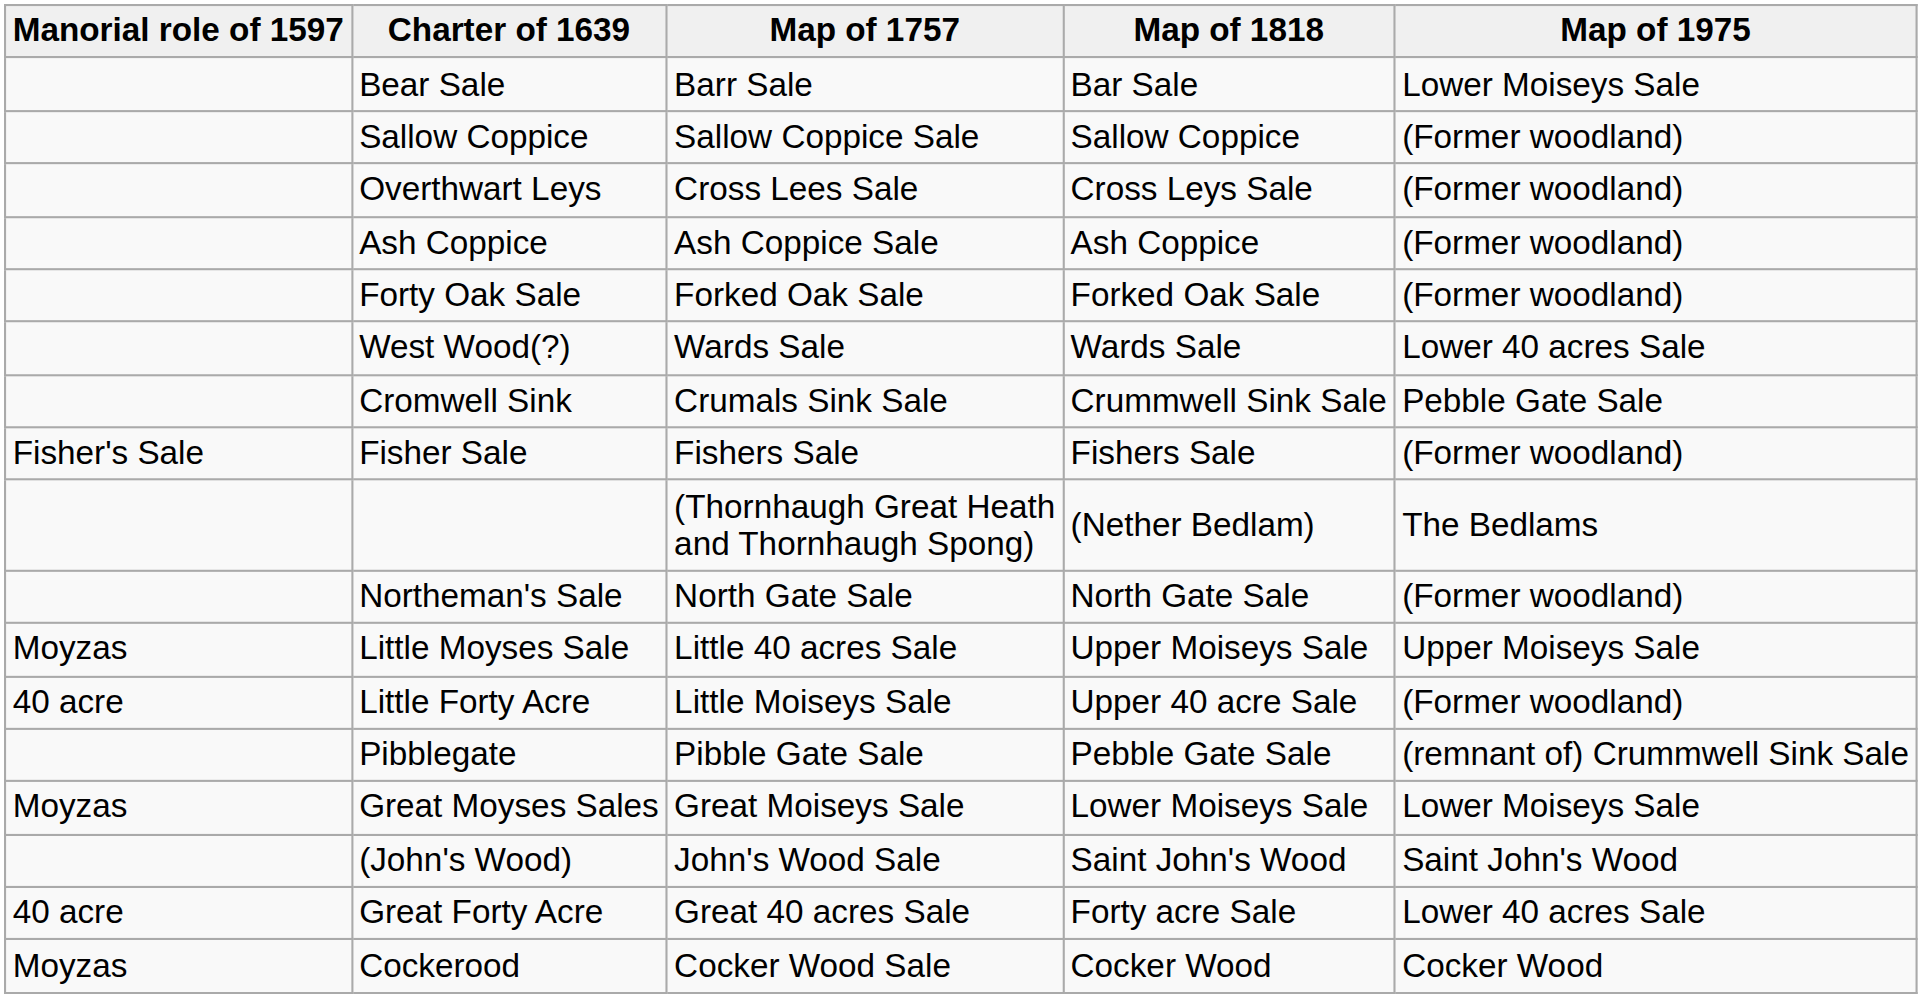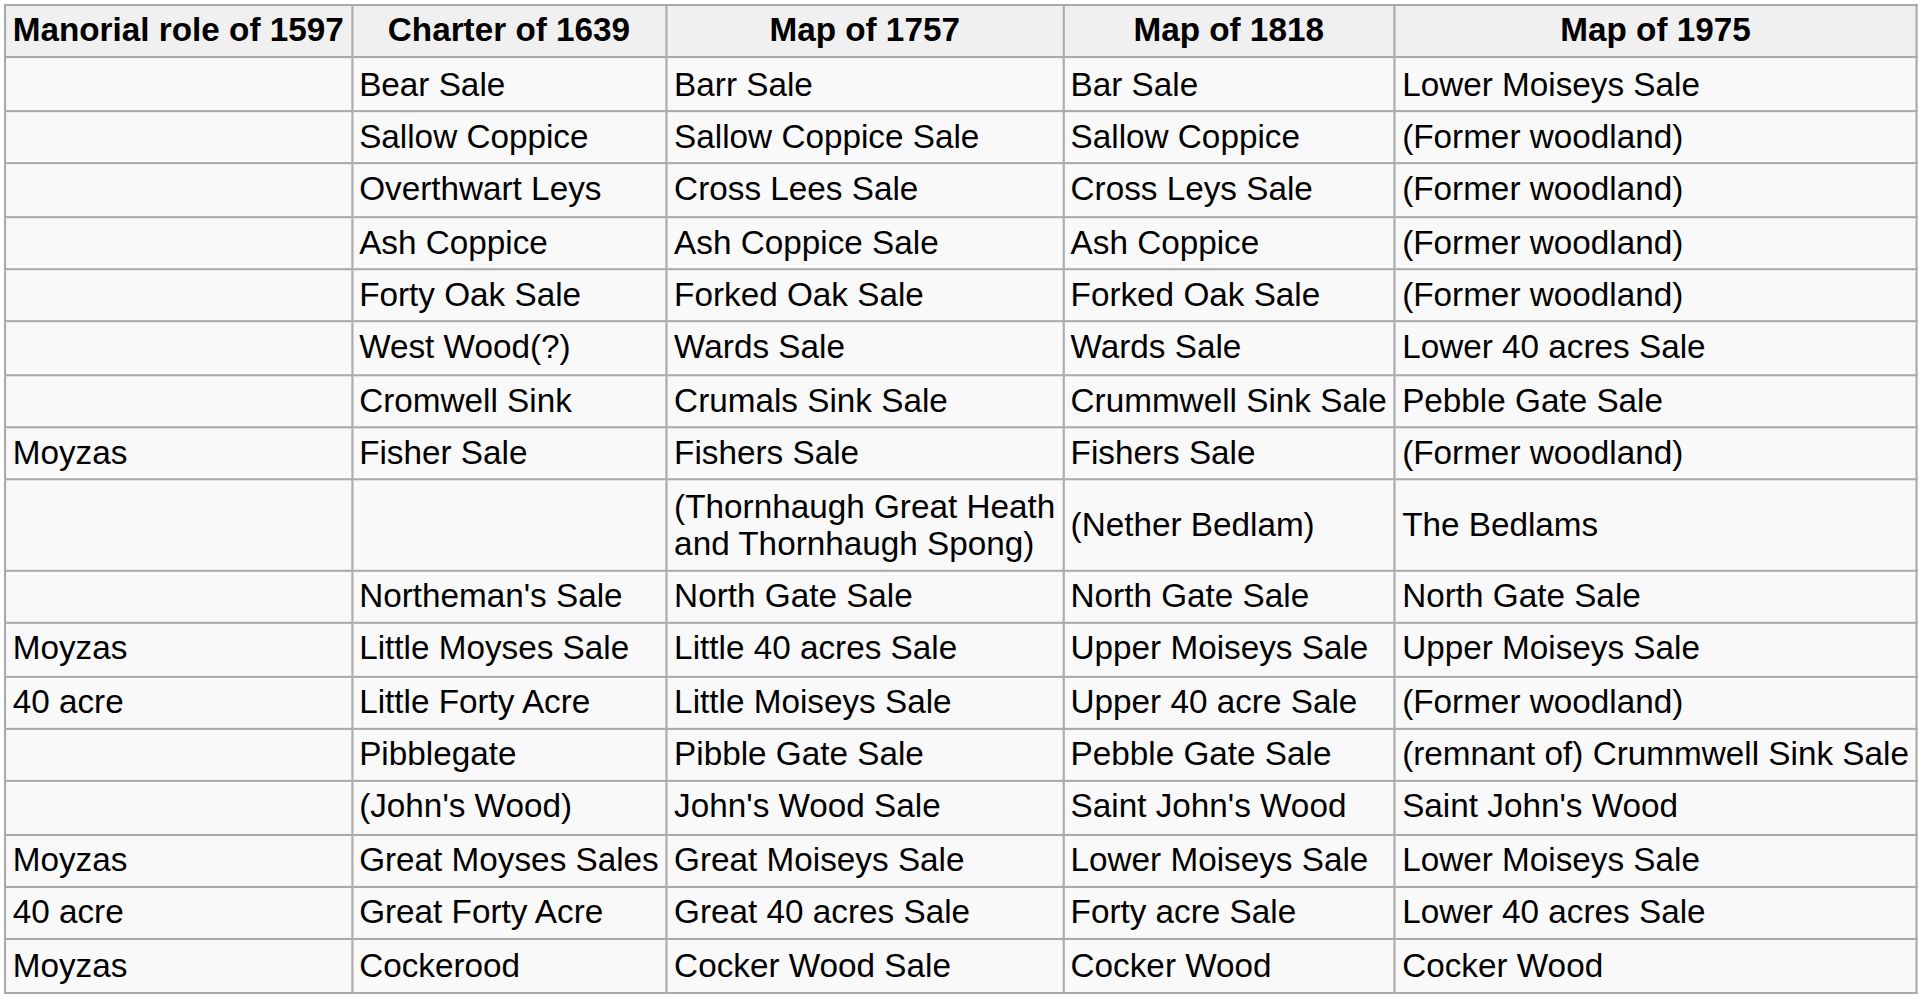 <table class="wikitable collapsible">
 <tr style="text-align:center; background:#f0f0f0;">
 <td><strong>Manorial role of 1597</strong></td>
 <td><strong>Charter of 1639</strong></td>
 <td><strong>Map of 1757</strong></td>
 <td><strong>Map of 1818</strong></td>
 <td><strong>Map of 1975</strong></td>
 </tr>
 <tr>
 <td></td>
 <td>Bear Sale</td>
 <td>Barr Sale</td>
 <td>Bar Sale</td>
 <td>Lower Moiseys Sale</td>
 </tr>
 <tr>
 <td></td>
 <td>Sallow Coppice</td>
 <td>Sallow Coppice Sale</td>
 <td>Sallow Coppice</td>
 <td>(Former woodland)</td>
 </tr>
 <tr>
 <td></td>
 <td>Overthwart Leys</td>
 <td>Cross Lees Sale</td>
 <td>Cross Leys Sale</td>
 <td>(Former woodland)</td>
 </tr>
 <tr>
 <td></td>
 <td>Ash Coppice</td>
 <td>Ash Coppice Sale</td>
 <td>Ash Coppice</td>
 <td>(Former woodland)</td>
 </tr>
 <tr>
 <td></td>
 <td>Forty Oak Sale</td>
 <td>Forked Oak Sale</td>
 <td>Forked Oak Sale</td>
 <td>(Former woodland)</td>
 </tr>
 <tr>
 <td></td>
 <td>West Wood(?)</td>
 <td>Wards Sale</td>
 <td>Wards Sale</td>
 <td>Lower 40 acres Sale</td>
 </tr>
 <tr>
 <td></td>
 <td>Cromwell Sink</td>
 <td>Crumals Sink Sale</td>
 <td>Crummwell Sink Sale</td>
 <td>Pebble Gate Sale</td>
 </tr>
 <tr>
-<td>Fisher's Sale</td>
+<td>Moyzas</td>
 <td>Fisher Sale</td>
 <td>Fishers Sale</td>
 <td>Fishers Sale</td>
 <td>(Former woodland)</td>
 </tr>
 <tr>
 <td></td>
 <td></td>
 <td>(Thornhaugh Great Heath<br>and Thornhaugh Spong)</td>
 <td>(Nether Bedlam)</td>
 <td>The Bedlams</td>
 </tr>
 <tr>
 <td></td>
 <td>Northeman's Sale</td>
 <td>North Gate Sale</td>
 <td>North Gate Sale</td>
-<td>(Former woodland)</td>
+<td>North Gate Sale</td>
 </tr>
 <tr>
 <td>Moyzas</td>
 <td>Little Moyses Sale</td>
 <td>Little 40 acres Sale</td>
 <td>Upper Moiseys Sale</td>
 <td>Upper Moiseys Sale</td>
 </tr>
 <tr>
 <td>40 acre</td>
 <td>Little Forty Acre</td>
 <td>Little Moiseys Sale</td>
 <td>Upper 40 acre Sale</td>
 <td>(Former woodland)</td>
 </tr>
 <tr>
 <td></td>
 <td>Pibblegate</td>
 <td>Pibble Gate Sale</td>
 <td>Pebble Gate Sale</td>
 <td>(remnant of) Crummwell Sink Sale</td>
 </tr>
 <tr>
+<td></td>
+<td>(John's Wood)</td>
+<td>John's Wood Sale</td>
+<td>Saint John's Wood</td>
+<td>Saint John's Wood</td>
+</tr>
+<tr>
 <td>Moyzas</td>
 <td>Great Moyses Sales</td>
 <td>Great Moiseys Sale</td>
 <td>Lower Moiseys Sale</td>
 <td>Lower Moiseys Sale</td>
-</tr>
-<tr>
-<td></td>
-<td>(John's Wood)</td>
-<td>John's Wood Sale</td>
-<td>Saint John's Wood</td>
-<td>Saint John's Wood</td>
 </tr>
 <tr>
 <td>40 acre</td>
 <td>Great Forty Acre</td>
 <td>Great 40 acres Sale</td>
 <td>Forty acre Sale</td>
 <td>Lower 40 acres Sale</td>
 </tr>
 <tr>
 <td>Moyzas</td>
 <td>Cockerood</td>
 <td>Cocker Wood Sale</td>
 <td>Cocker Wood</td>
 <td>Cocker Wood</td>
 </tr>
 </table>
